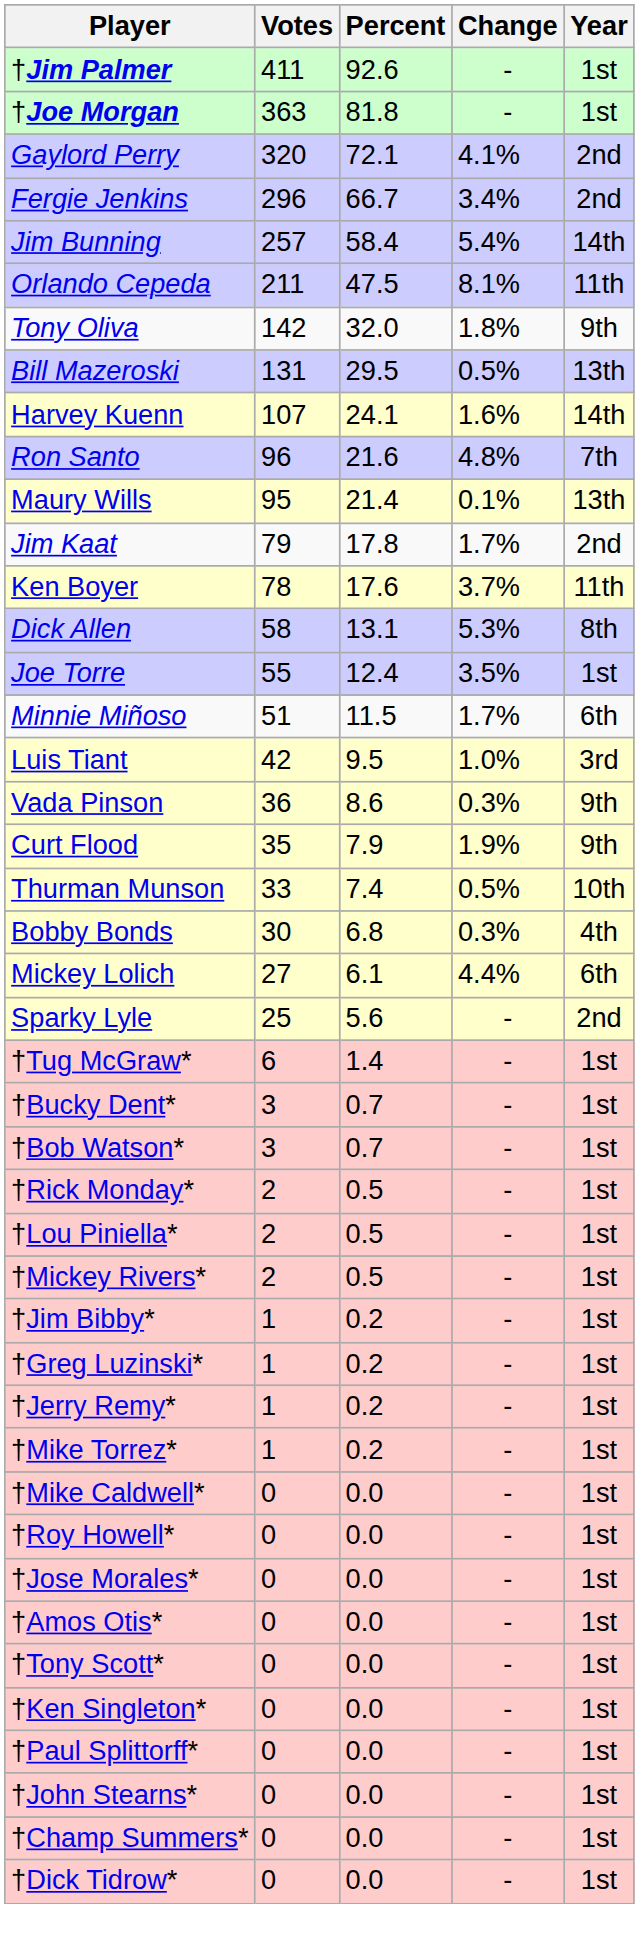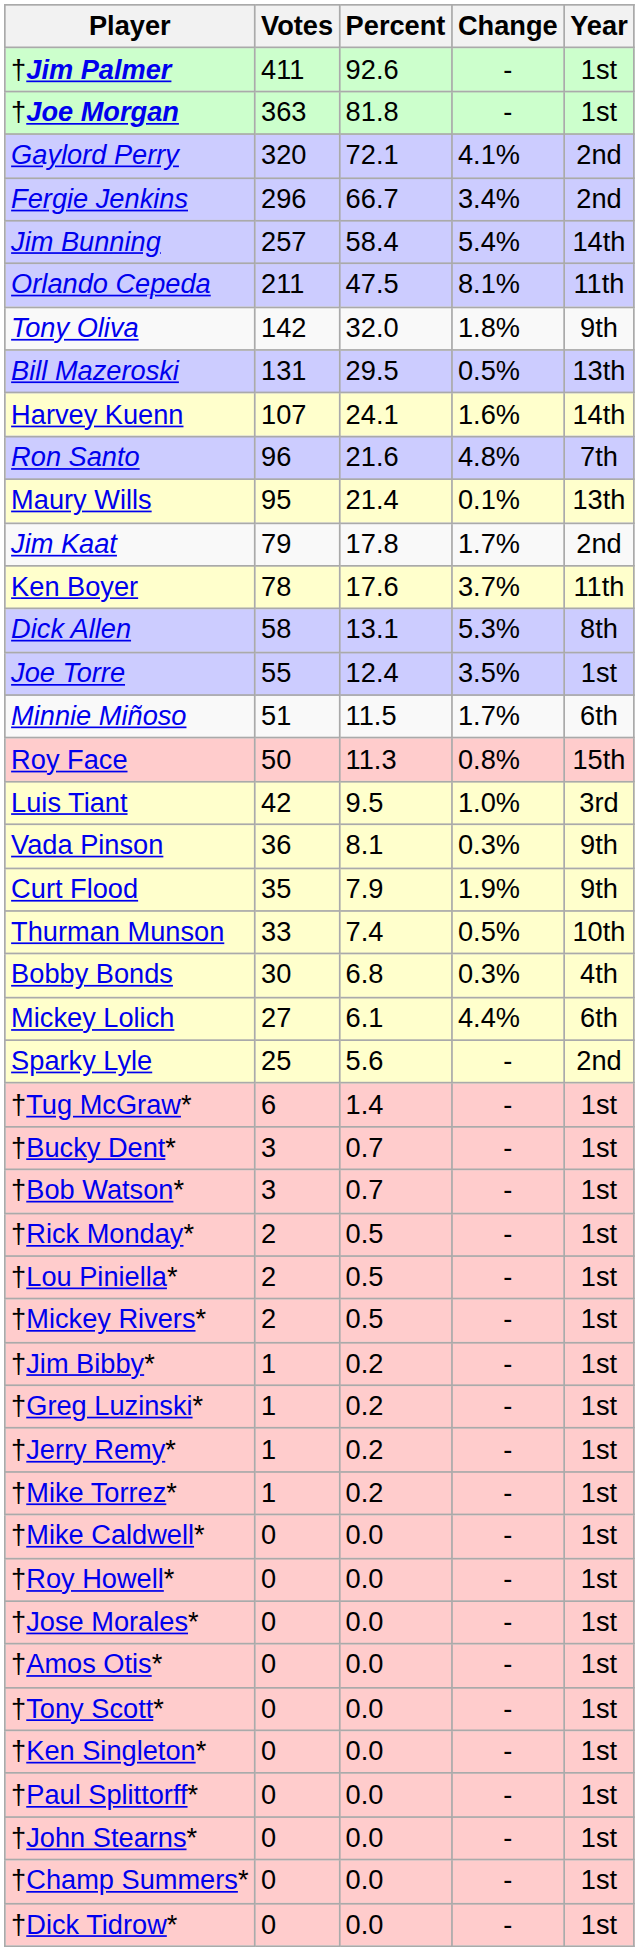 <table class="wikitable sortable">
 <tr>
 <th>Player</th>
 <th>Votes</th>
 <th>Percent</th>
 <th>Change</th>
 <th>Year</th>
 </tr>
 <tr bgcolor="#ccffcc">
 <td>†<strong><em><a href='#'>Jim Palmer</a></em></strong></td>
 <td>411</td>
 <td>92.6</td>
 <td align=center>-</td>
 <td align="center">1st</td>
 </tr>
 <tr bgcolor="#ccffcc">
 <td>†<strong><em><a href='#'>Joe Morgan</a></em></strong></td>
 <td>363</td>
 <td>81.8</td>
 <td align=center>-</td>
 <td align="center">1st</td>
 </tr>
 <tr bgcolor="#ccccff">
 <td><em><a href='#'>Gaylord Perry</a></em></td>
 <td>320</td>
 <td>72.1</td>
 <td align="left"> 4.1%</td>
 <td align="center">2nd</td>
 </tr>
 <tr bgcolor="#ccccff">
 <td><em><a href='#'>Fergie Jenkins</a></em></td>
 <td>296</td>
 <td>66.7</td>
 <td align="left"> 3.4%</td>
 <td align="center">2nd</td>
 </tr>
 <tr bgcolor="#ccccff">
 <td><em><a href='#'>Jim Bunning</a></em></td>
 <td>257</td>
 <td>58.4</td>
 <td align="left"> 5.4%</td>
 <td align="center">14th</td>
 </tr>
 <tr bgcolor="#ccccff">
 <td><em><a href='#'>Orlando Cepeda</a></em></td>
 <td>211</td>
 <td>47.5</td>
 <td align="left"> 8.1%</td>
 <td align="center">11th</td>
 </tr>
 <tr -bgcolor="#ccccff">
 <td><em><a href='#'>Tony Oliva</a></em></td>
 <td>142</td>
 <td>32.0</td>
 <td align="left"> 1.8%</td>
 <td align="center">9th</td>
 </tr>
 <tr bgcolor="#ccccff">
 <td><em><a href='#'>Bill Mazeroski</a></em></td>
 <td>131</td>
 <td>29.5</td>
 <td align="left"> 0.5%</td>
 <td align="center">13th</td>
 </tr>
 <tr bgcolor="#ffffcc">
 <td><a href='#'>Harvey Kuenn</a></td>
 <td>107</td>
 <td>24.1</td>
 <td align="left"> 1.6%</td>
 <td align="center">14th</td>
 </tr>
 <tr bgcolor="#ccccff">
 <td><em><a href='#'>Ron Santo</a></em></td>
 <td>96</td>
 <td>21.6</td>
 <td align="left"> 4.8%</td>
 <td align="center">7th</td>
 </tr>
 <tr bgcolor="#ffffcc">
 <td><a href='#'>Maury Wills</a></td>
 <td>95</td>
 <td>21.4</td>
 <td align="left"> 0.1%</td>
 <td align="center">13th</td>
 </tr>
 <tr -bgcolor="#ccccff">
 <td><em><a href='#'>Jim Kaat</a></em></td>
 <td>79</td>
 <td>17.8</td>
 <td align="left"> 1.7%</td>
 <td align="center">2nd</td>
 </tr>
 <tr bgcolor="#ffffcc">
 <td><a href='#'>Ken Boyer</a></td>
 <td>78</td>
 <td>17.6</td>
 <td align="left"> 3.7%</td>
 <td align="center">11th</td>
 </tr>
 <tr bgcolor="#ccccff">
 <td><em><a href='#'>Dick Allen</a></em></td>
 <td>58</td>
 <td>13.1</td>
 <td align="left"> 5.3%</td>
 <td align="center">8th</td>
 </tr>
 <tr bgcolor="#ccccff">
 <td><em><a href='#'>Joe Torre</a></em></td>
 <td>55</td>
 <td>12.4</td>
 <td align="left"> 3.5%</td>
 <td align="center">1st</td>
 </tr>
 <tr -bgcolor="#ccccff">
 <td><em><a href='#'>Minnie Miñoso</a></em></td>
 <td>51</td>
 <td>11.5</td>
 <td align="left"> 1.7%</td>
 <td align="center">6th</td>
 </tr>
+<tr bgcolor="#ffcccc">
+<td><a href='#'>Roy Face</a></td>
+<td>50</td>
+<td>11.3</td>
+<td align="left"> 0.8%</td>
+<td align="center">15th</td>
+</tr>
 <tr bgcolor="#ffffcc">
 <td><a href='#'>Luis Tiant</a></td>
 <td>42</td>
 <td>9.5</td>
 <td align="left"> 1.0%</td>
 <td align="center">3rd</td>
 </tr>
 <tr bgcolor="#ffffcc">
 <td><a href='#'>Vada Pinson</a></td>
 <td>36</td>
-<td>8.6</td>
+<td>8.1</td>
 <td align="left"> 0.3%</td>
 <td align="center">9th</td>
 </tr>
 <tr bgcolor="#ffffcc">
 <td><a href='#'>Curt Flood</a></td>
 <td>35</td>
 <td>7.9</td>
 <td align="left"> 1.9%</td>
 <td align="center">9th</td>
 </tr>
 <tr bgcolor="#ffffcc">
 <td><a href='#'>Thurman Munson</a></td>
 <td>33</td>
 <td>7.4</td>
 <td align="left"> 0.5%</td>
 <td align="center">10th</td>
 </tr>
 <tr bgcolor="#ffffcc">
 <td><a href='#'>Bobby Bonds</a></td>
 <td>30</td>
 <td>6.8</td>
 <td align="left"> 0.3%</td>
 <td align="center">4th</td>
 </tr>
 <tr bgcolor="#ffffcc">
 <td><a href='#'>Mickey Lolich</a></td>
 <td>27</td>
 <td>6.1</td>
 <td align="left"> 4.4%</td>
 <td align="center">6th</td>
 </tr>
 <tr bgcolor="#ffffcc">
 <td><a href='#'>Sparky Lyle</a></td>
 <td>25</td>
 <td>5.6</td>
 <td align=center>-</td>
 <td align="center">2nd</td>
 </tr>
 <tr bgcolor="#ffcccc">
 <td>†<a href='#'>Tug McGraw</a>*</td>
 <td>6</td>
 <td>1.4</td>
 <td align=center>-</td>
 <td align="center">1st</td>
 </tr>
 <tr bgcolor="#ffcccc">
 <td>†<a href='#'>Bucky Dent</a>*</td>
 <td>3</td>
 <td>0.7</td>
 <td align=center>-</td>
 <td align="center">1st</td>
 </tr>
 <tr bgcolor="#ffcccc">
 <td>†<a href='#'>Bob Watson</a>*</td>
 <td>3</td>
 <td>0.7</td>
 <td align=center>-</td>
 <td align="center">1st</td>
 </tr>
 <tr bgcolor="#ffcccc">
 <td>†<a href='#'>Rick Monday</a>*</td>
 <td>2</td>
 <td>0.5</td>
 <td align=center>-</td>
 <td align="center">1st</td>
 </tr>
 <tr bgcolor="#ffcccc">
 <td>†<a href='#'>Lou Piniella</a>*</td>
 <td>2</td>
 <td>0.5</td>
 <td align=center>-</td>
 <td align="center">1st</td>
 </tr>
 <tr bgcolor="#ffcccc">
 <td>†<a href='#'>Mickey Rivers</a>*</td>
 <td>2</td>
 <td>0.5</td>
 <td align=center>-</td>
 <td align="center">1st</td>
 </tr>
 <tr bgcolor="#ffcccc">
 <td>†<a href='#'>Jim Bibby</a>*</td>
 <td>1</td>
 <td>0.2</td>
 <td align=center>-</td>
 <td align="center">1st</td>
 </tr>
 <tr bgcolor="#ffcccc">
 <td>†<a href='#'>Greg Luzinski</a>*</td>
 <td>1</td>
 <td>0.2</td>
 <td align=center>-</td>
 <td align="center">1st</td>
 </tr>
 <tr bgcolor="#ffcccc">
 <td>†<a href='#'>Jerry Remy</a>*</td>
 <td>1</td>
 <td>0.2</td>
 <td align=center>-</td>
 <td align="center">1st</td>
 </tr>
 <tr bgcolor="#ffcccc">
 <td>†<a href='#'>Mike Torrez</a>*</td>
 <td>1</td>
 <td>0.2</td>
 <td align=center>-</td>
 <td align="center">1st</td>
 </tr>
 <tr bgcolor="#ffcccc">
 <td>†<a href='#'>Mike Caldwell</a>*</td>
 <td>0</td>
 <td>0.0</td>
 <td align=center>-</td>
 <td align="center">1st</td>
 </tr>
 <tr bgcolor="#ffcccc">
 <td>†<a href='#'>Roy Howell</a>*</td>
 <td>0</td>
 <td>0.0</td>
 <td align=center>-</td>
 <td align="center">1st</td>
 </tr>
 <tr bgcolor="#ffcccc">
 <td>†<a href='#'>Jose Morales</a>*</td>
 <td>0</td>
 <td>0.0</td>
 <td align=center>-</td>
 <td align="center">1st</td>
 </tr>
 <tr bgcolor="#ffcccc">
 <td>†<a href='#'>Amos Otis</a>*</td>
 <td>0</td>
 <td>0.0</td>
 <td align=center>-</td>
 <td align="center">1st</td>
 </tr>
 <tr bgcolor="#ffcccc">
 <td>†<a href='#'>Tony Scott</a>*</td>
 <td>0</td>
 <td>0.0</td>
 <td align=center>-</td>
 <td align="center">1st</td>
 </tr>
 <tr bgcolor="#ffcccc">
 <td>†<a href='#'>Ken Singleton</a>*</td>
 <td>0</td>
 <td>0.0</td>
 <td align=center>-</td>
 <td align="center">1st</td>
 </tr>
 <tr bgcolor="#ffcccc">
 <td>†<a href='#'>Paul Splittorff</a>*</td>
 <td>0</td>
 <td>0.0</td>
 <td align=center>-</td>
 <td align="center">1st</td>
 </tr>
 <tr bgcolor="#ffcccc">
 <td>†<a href='#'>John Stearns</a>*</td>
 <td>0</td>
 <td>0.0</td>
 <td align=center>-</td>
 <td align="center">1st</td>
 </tr>
 <tr bgcolor="#ffcccc">
 <td>†<a href='#'>Champ Summers</a>*</td>
 <td>0</td>
 <td>0.0</td>
 <td align=center>-</td>
 <td align="center">1st</td>
 </tr>
 <tr bgcolor="#ffcccc">
 <td>†<a href='#'>Dick Tidrow</a>*</td>
 <td>0</td>
 <td>0.0</td>
 <td align=center>-</td>
 <td align="center">1st</td>
 </tr>
 </table>
